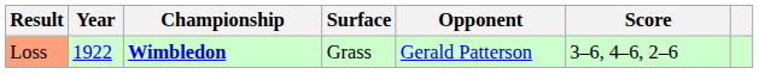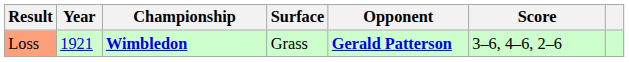 <table class="sortable wikitable">
 <tr>
 <th style="width:40px">Result</th>
 <th style="width:40px">Year</th>
 <th style="width:180px">Championship</th>
 <th style="width:50px">Surface</th>
 <th style="width:160px">Opponent</th>
 <th style="width:170px" class="unsortable">Score</th>
 <th width=15></th>
 </tr>
 <tr style="background:#cfc;">
 <td style="background:#ffa07a;">Loss</td>
-<td><a href='#'>1922</a></td>
+<td><a href='#'>1921</a></td>
 <td><strong><a href='#'>Wimbledon</a></strong></td>
 <td>Grass</td>
-<td> <a href='#'>Gerald Patterson</a></td>
+<td><strong> <a href='#'>Gerald Patterson</a></strong></td>
 <td>3–6, 4–6, 2–6</td>
 <td></td>
 </tr>
 </table>
